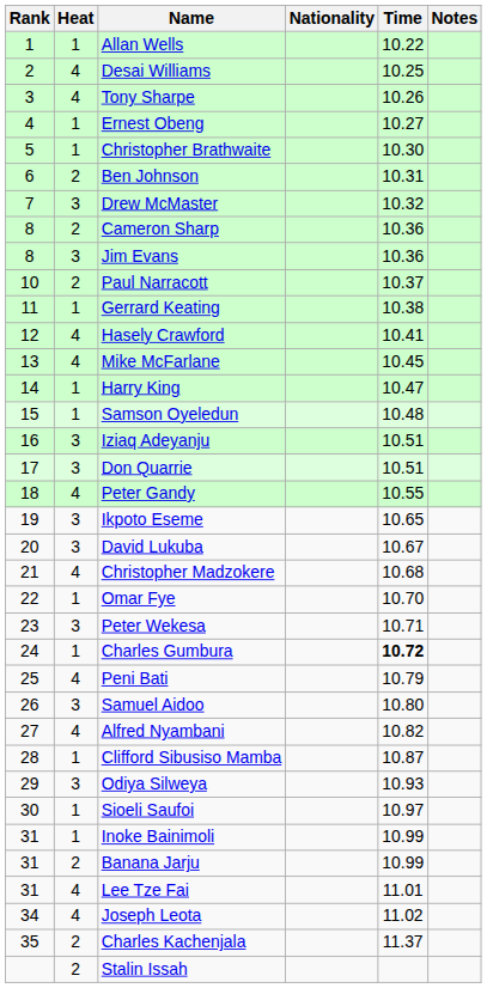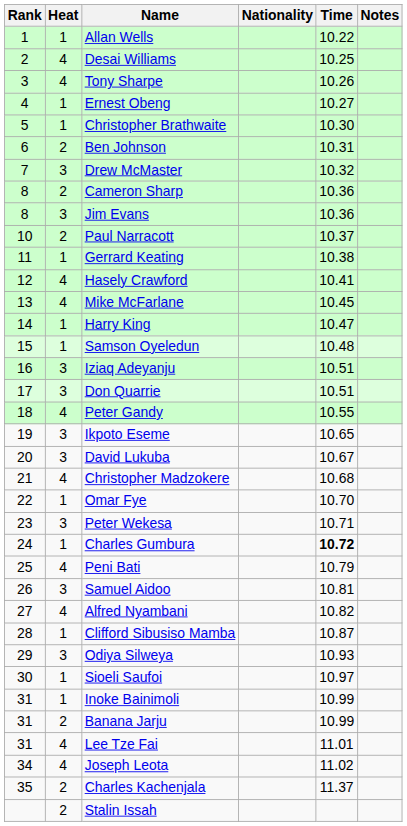 <table class="wikitable sortable" style="text-align:center">
 <tr>
 <th>Rank</th>
 <th>Heat</th>
 <th>Name</th>
 <th>Nationality</th>
 <th>Time</th>
 <th>Notes</th>
 </tr>
 <tr bgcolor=ccffcc>
 <td>1</td>
 <td>1</td>
 <td align=left><a href='#'>Allan Wells</a></td>
 <td align=left></td>
 <td>10.22</td>
 <td></td>
 </tr>
 <tr bgcolor=ccffcc>
 <td>2</td>
 <td>4</td>
 <td align=left><a href='#'>Desai Williams</a></td>
 <td align=left></td>
 <td>10.25</td>
 <td></td>
 </tr>
 <tr bgcolor=ccffcc>
 <td>3</td>
 <td>4</td>
 <td align=left><a href='#'>Tony Sharpe</a></td>
 <td align=left></td>
 <td>10.26</td>
 <td></td>
 </tr>
 <tr bgcolor=ccffcc>
 <td>4</td>
 <td>1</td>
 <td align=left><a href='#'>Ernest Obeng</a></td>
 <td align=left></td>
 <td>10.27</td>
 <td></td>
 </tr>
 <tr bgcolor=ccffcc>
 <td>5</td>
 <td>1</td>
 <td align=left><a href='#'>Christopher Brathwaite</a></td>
 <td align=left></td>
 <td>10.30</td>
 <td></td>
 </tr>
 <tr bgcolor=ccffcc>
 <td>6</td>
 <td>2</td>
 <td align=left><a href='#'>Ben Johnson</a></td>
 <td align=left></td>
 <td>10.31</td>
 <td></td>
 </tr>
 <tr bgcolor=ccffcc>
 <td>7</td>
 <td>3</td>
 <td align=left><a href='#'>Drew McMaster</a></td>
 <td align=left></td>
 <td>10.32</td>
 <td></td>
 </tr>
 <tr bgcolor=ccffcc>
 <td>8</td>
 <td>2</td>
 <td align=left><a href='#'>Cameron Sharp</a></td>
 <td align=left></td>
 <td>10.36</td>
 <td></td>
 </tr>
 <tr bgcolor=ccffcc>
 <td>8</td>
 <td>3</td>
 <td align=left><a href='#'>Jim Evans</a></td>
 <td align=left></td>
 <td>10.36</td>
 <td></td>
 </tr>
 <tr bgcolor=ccffcc>
 <td>10</td>
 <td>2</td>
 <td align=left><a href='#'>Paul Narracott</a></td>
 <td align=left></td>
 <td>10.37</td>
 <td></td>
 </tr>
 <tr bgcolor=ccffcc>
 <td>11</td>
 <td>1</td>
 <td align=left><a href='#'>Gerrard Keating</a></td>
 <td align=left></td>
 <td>10.38</td>
 <td></td>
 </tr>
 <tr bgcolor=ccffcc>
 <td>12</td>
 <td>4</td>
 <td align=left><a href='#'>Hasely Crawford</a></td>
 <td align=left></td>
 <td>10.41</td>
 <td></td>
 </tr>
 <tr bgcolor=ccffcc>
 <td>13</td>
 <td>4</td>
 <td align=left><a href='#'>Mike McFarlane</a></td>
 <td align=left></td>
 <td>10.45</td>
 <td></td>
 </tr>
 <tr bgcolor=ccffcc>
 <td>14</td>
 <td>1</td>
 <td align=left><a href='#'>Harry King</a></td>
 <td align=left></td>
 <td>10.47</td>
 <td></td>
 </tr>
 <tr bgcolor=ddffdd>
 <td>15</td>
 <td>1</td>
 <td align=left><a href='#'>Samson Oyeledun</a></td>
 <td align=left></td>
 <td>10.48</td>
 <td></td>
 </tr>
 <tr bgcolor=ccffcc>
 <td>16</td>
 <td>3</td>
 <td align=left><a href='#'>Iziaq Adeyanju</a></td>
 <td align=left></td>
 <td>10.51</td>
 <td></td>
 </tr>
 <tr bgcolor=ddffdd>
 <td>17</td>
 <td>3</td>
 <td align=left><a href='#'>Don Quarrie</a></td>
 <td align=left></td>
 <td>10.51</td>
 <td></td>
 </tr>
 <tr bgcolor=ccffcc>
 <td>18</td>
 <td>4</td>
 <td align=left><a href='#'>Peter Gandy</a></td>
 <td align=left></td>
 <td>10.55</td>
 <td></td>
 </tr>
 <tr>
 <td>19</td>
 <td>3</td>
 <td align=left><a href='#'>Ikpoto Eseme</a></td>
 <td align=left></td>
 <td>10.65</td>
 <td></td>
 </tr>
 <tr>
 <td>20</td>
 <td>3</td>
 <td align=left><a href='#'>David Lukuba</a></td>
 <td align=left></td>
 <td>10.67</td>
 <td></td>
 </tr>
 <tr>
 <td>21</td>
 <td>4</td>
 <td align=left><a href='#'>Christopher Madzokere</a></td>
 <td align=left></td>
 <td>10.68</td>
 <td></td>
 </tr>
 <tr>
 <td>22</td>
 <td>1</td>
 <td align=left><a href='#'>Omar Fye</a></td>
 <td align=left></td>
 <td>10.70</td>
 <td></td>
 </tr>
 <tr>
 <td>23</td>
 <td>3</td>
 <td align=left><a href='#'>Peter Wekesa</a></td>
 <td align=left></td>
 <td>10.71</td>
 <td></td>
 </tr>
 <tr>
 <td>24</td>
 <td>1</td>
 <td align=left><a href='#'>Charles Gumbura</a></td>
 <td align=left></td>
 <td><strong>10.72</strong></td>
 <td></td>
 </tr>
 <tr>
 <td>25</td>
 <td>4</td>
 <td align=left><a href='#'>Peni Bati</a></td>
 <td align=left></td>
 <td>10.79</td>
 <td></td>
 </tr>
 <tr>
 <td>26</td>
 <td>3</td>
 <td align=left><a href='#'>Samuel Aidoo</a></td>
 <td align=left></td>
-<td>10.80</td>
+<td>10.81</td>
 <td></td>
 </tr>
 <tr>
 <td>27</td>
 <td>4</td>
 <td align=left><a href='#'>Alfred Nyambani</a></td>
 <td align=left></td>
 <td>10.82</td>
 <td></td>
 </tr>
 <tr>
 <td>28</td>
 <td>1</td>
 <td align=left><a href='#'>Clifford Sibusiso Mamba</a></td>
 <td align=left></td>
 <td>10.87</td>
 <td></td>
 </tr>
 <tr>
 <td>29</td>
 <td>3</td>
 <td align=left><a href='#'>Odiya Silweya</a></td>
 <td align=left></td>
 <td>10.93</td>
 <td></td>
 </tr>
 <tr>
 <td>30</td>
 <td>1</td>
 <td align=left><a href='#'>Sioeli Saufoi</a></td>
 <td align=left></td>
 <td>10.97</td>
 <td></td>
 </tr>
 <tr>
 <td>31</td>
 <td>1</td>
 <td align=left><a href='#'>Inoke Bainimoli</a></td>
 <td align=left></td>
 <td>10.99</td>
 <td></td>
 </tr>
 <tr>
 <td>31</td>
 <td>2</td>
 <td align=left><a href='#'>Banana Jarju</a></td>
 <td align=left></td>
 <td>10.99</td>
 <td></td>
 </tr>
 <tr>
 <td>31</td>
 <td>4</td>
 <td align=left><a href='#'>Lee Tze Fai</a></td>
 <td align=left></td>
 <td>11.01</td>
 <td></td>
 </tr>
 <tr>
 <td>34</td>
 <td>4</td>
 <td align=left><a href='#'>Joseph Leota</a></td>
 <td align=left></td>
 <td>11.02</td>
 <td></td>
 </tr>
 <tr>
 <td>35</td>
 <td>2</td>
 <td align=left><a href='#'>Charles Kachenjala</a></td>
 <td align=left></td>
 <td>11.37</td>
 <td></td>
 </tr>
 <tr>
 <td></td>
 <td>2</td>
 <td align=left><a href='#'>Stalin Issah</a></td>
 <td align=left></td>
 <td></td>
 <td></td>
 </tr>
 </table>
